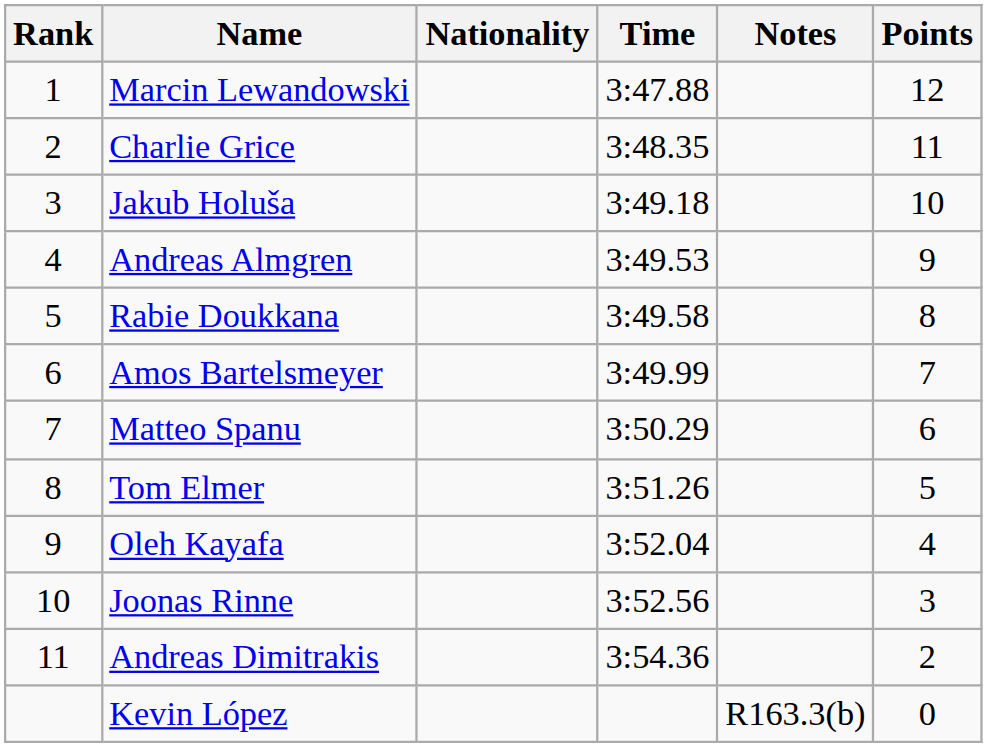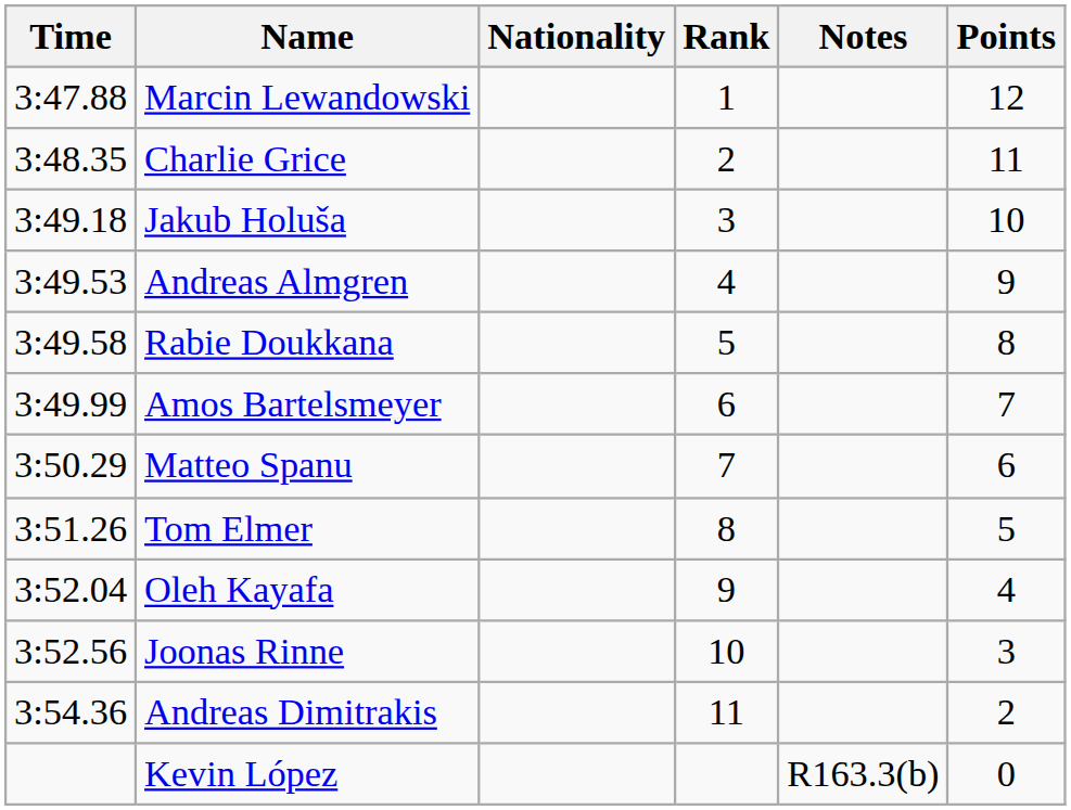 <table class="wikitable sortable" style="text-align:center; font-size:95%">
 <tr>
-<th>Rank</th>
+<th>Time</th>
 <th>Name</th>
 <th>Nationality</th>
-<th>Time</th>
+<th>Rank</th>
 <th>Notes</th>
 <th>Points</th>
 </tr>
 <tr>
-<td>1</td>
+<td>3:47.88</td>
 <td align=left><a href='#'>Marcin Lewandowski</a></td>
 <td align=left></td>
-<td>3:47.88</td>
+<td>1</td>
 <td></td>
 <td>12</td>
 </tr>
 <tr>
-<td>2</td>
+<td>3:48.35</td>
 <td align=left><a href='#'>Charlie Grice</a></td>
 <td align=left></td>
-<td>3:48.35</td>
+<td>2</td>
 <td></td>
 <td>11</td>
 </tr>
 <tr>
-<td>3</td>
+<td>3:49.18</td>
 <td align=left><a href='#'>Jakub Holuša</a></td>
 <td align=left></td>
-<td>3:49.18</td>
+<td>3</td>
 <td></td>
 <td>10</td>
 </tr>
 <tr>
-<td>4</td>
+<td>3:49.53</td>
 <td align=left><a href='#'>Andreas Almgren</a></td>
 <td align=left></td>
-<td>3:49.53</td>
+<td>4</td>
 <td></td>
 <td>9</td>
 </tr>
 <tr>
-<td>5</td>
+<td>3:49.58</td>
 <td align=left><a href='#'>Rabie Doukkana</a></td>
 <td align=left></td>
-<td>3:49.58</td>
+<td>5</td>
 <td></td>
 <td>8</td>
 </tr>
 <tr>
-<td>6</td>
+<td>3:49.99</td>
 <td align=left><a href='#'>Amos Bartelsmeyer</a></td>
 <td align=left></td>
-<td>3:49.99</td>
+<td>6</td>
 <td></td>
 <td>7</td>
 </tr>
 <tr>
-<td>7</td>
+<td>3:50.29</td>
 <td align=left><a href='#'>Matteo Spanu</a></td>
 <td align=left></td>
-<td>3:50.29</td>
+<td>7</td>
 <td></td>
 <td>6</td>
 </tr>
 <tr>
-<td>8</td>
+<td>3:51.26</td>
 <td align=left><a href='#'>Tom Elmer</a></td>
 <td align=left></td>
-<td>3:51.26</td>
+<td>8</td>
 <td></td>
 <td>5</td>
 </tr>
 <tr>
-<td>9</td>
+<td>3:52.04</td>
 <td align=left><a href='#'>Oleh Kayafa</a></td>
 <td align=left></td>
-<td>3:52.04</td>
+<td>9</td>
 <td></td>
 <td>4</td>
 </tr>
 <tr>
-<td>10</td>
+<td>3:52.56</td>
 <td align=left><a href='#'>Joonas Rinne</a></td>
 <td align=left></td>
-<td>3:52.56</td>
+<td>10</td>
 <td></td>
 <td>3</td>
 </tr>
 <tr>
-<td>11</td>
+<td>3:54.36</td>
 <td align=left><a href='#'>Andreas Dimitrakis</a></td>
 <td align=left></td>
-<td>3:54.36</td>
+<td>11</td>
 <td></td>
 <td>2</td>
 </tr>
 <tr>
 <td></td>
 <td align=left><a href='#'>Kevin López</a></td>
 <td align=left></td>
 <td></td>
 <td>R163.3(b)</td>
 <td>0</td>
 </tr>
 </table>
